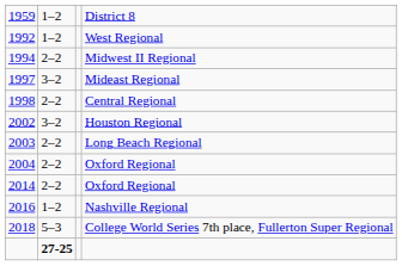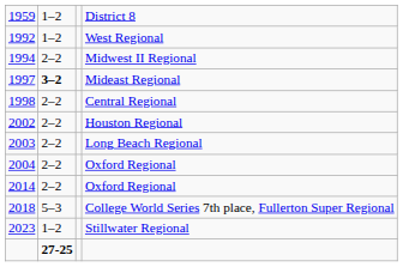 <table class="wikitable">
 <tr>
 <td><a href='#'>1959</a></td>
 <td>1–2</td>
 <td></td>
 <td><a href='#'>District 8</a></td>
 </tr>
 <tr>
 <td><a href='#'>1992</a></td>
 <td>1–2</td>
 <td></td>
 <td><a href='#'>West Regional</a></td>
 </tr>
 <tr>
 <td><a href='#'>1994</a></td>
 <td>2–2</td>
 <td></td>
 <td><a href='#'>Midwest II Regional</a></td>
 </tr>
 <tr>
 <td><a href='#'>1997</a></td>
-<td>3–2</td>
+<td><strong>3–2</strong></td>
 <td></td>
 <td><a href='#'>Mideast Regional</a></td>
 </tr>
 <tr>
 <td><a href='#'>1998</a></td>
 <td>2–2</td>
 <td></td>
 <td><a href='#'>Central Regional</a></td>
 </tr>
 <tr>
 <td><a href='#'>2002</a></td>
-<td>3–2</td>
+<td>2–2</td>
 <td></td>
 <td><a href='#'>Houston Regional</a></td>
 </tr>
 <tr>
 <td><a href='#'>2003</a></td>
 <td>2–2</td>
 <td></td>
 <td><a href='#'>Long Beach Regional</a></td>
 </tr>
 <tr>
 <td><a href='#'>2004</a></td>
 <td>2–2</td>
 <td></td>
 <td><a href='#'>Oxford Regional</a></td>
 </tr>
 <tr>
 <td><a href='#'>2014</a></td>
 <td>2–2</td>
 <td></td>
 <td><a href='#'>Oxford Regional</a></td>
 </tr>
 <tr>
-<td><a href='#'>2016</a></td>
-<td>1–2</td>
-<td></td>
-<td><a href='#'>Nashville Regional</a></td>
-</tr>
-<tr>
 <td><a href='#'>2018</a></td>
 <td>5–3</td>
 <td></td>
 <td><a href='#'>College World Series</a> 7th place, <a href='#'>Fullerton Super Regional</a></td>
+</tr>
+<tr>
+<td><a href='#'>2023</a></td>
+<td>1–2</td>
+<td></td>
+<td><a href='#'>Stillwater Regional</a></td>
 </tr>
 <tr>
 <td></td>
 <td><strong>27-25</strong></td>
 <td><strong></strong></td>
 <td></td>
 </tr>
 </table>
